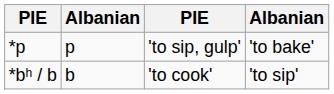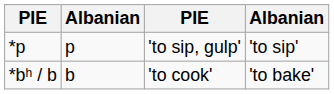 <table class="wikitable">
 <tr>
 <th>PIE</th>
 <th>Albanian</th>
 <th>PIE</th>
 <th>Albanian</th>
 </tr>
 <tr>
 <td>*p</td>
 <td>p</td>
 <td> 'to sip, gulp'</td>
-<td> 'to bake'</td>
+<td> 'to sip'</td>
 </tr>
 <tr>
 <td>*bʰ / b</td>
 <td>b</td>
 <td> 'to cook'</td>
-<td> 'to sip'</td>
+<td> 'to bake'</td>
 </tr>
 </table>
